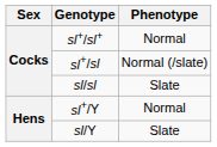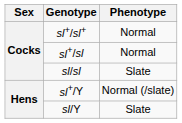 <table class="wikitable" style="text-align:center" align="right">
 <tr>
 <th>Sex</th>
 <th>Genotype</th>
 <th>Phenotype</th>
 </tr>
 <tr>
 <th rowspan=3>Cocks</th>
 <td><em>sl<sup>+</sup></em>/<em>sl<sup>+</sup></em></td>
 <td>Normal</td>
 </tr>
 <tr>
 <td><em>sl<sup>+</sup></em>/<em>sl</em></td>
-<td>Normal (/slate)</td>
+<td>Normal</td>
 </tr>
 <tr>
 <td><em>sl</em>/<em>sl</em></td>
 <td>Slate</td>
 </tr>
 <tr>
 <th rowspan=2>Hens</th>
 <td><em>sl<sup>+</sup></em>/Y</td>
-<td>Normal</td>
+<td>Normal (/slate)</td>
 </tr>
 <tr>
 <td><em>sl</em>/Y</td>
 <td>Slate</td>
 </tr>
 </table>
